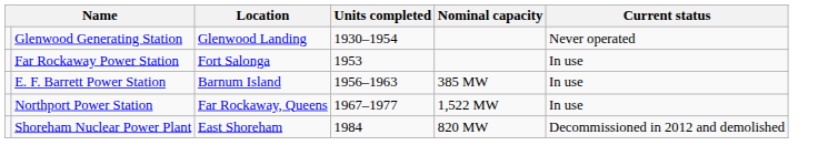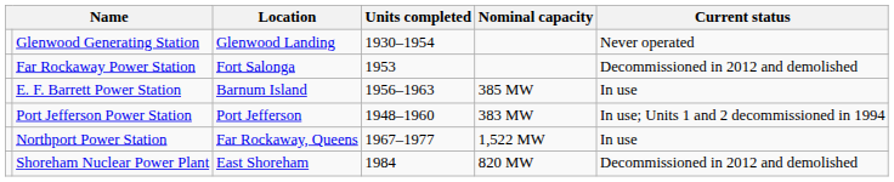 <table class="wikitable sortable">
 <tr>
 <th colspan="2">Name</th>
 <th>Location</th>
 <th>Units completed</th>
 <th>Nominal capacity</th>
 <th>Current status</th>
 </tr>
 <tr>
 <td></td>
 <td><a href='#'>Glenwood Generating Station</a></td>
 <td><a href='#'>Glenwood Landing</a></td>
 <td>1930–1954</td>
 <td></td>
 <td>Never operated</td>
 </tr>
 <tr>
 <td></td>
 <td><a href='#'>Far Rockaway Power Station</a></td>
 <td><a href='#'>Fort Salonga</a></td>
 <td>1953</td>
 <td></td>
-<td>In use</td>
+<td>Decommissioned in 2012 and demolished</td>
 </tr>
 <tr>
 <td></td>
 <td><a href='#'>E. F. Barrett Power Station</a></td>
 <td><a href='#'>Barnum Island</a></td>
 <td>1956–1963</td>
 <td>385 MW</td>
 <td>In use</td>
+</tr>
+<tr>
+<td></td>
+<td><a href='#'>Port Jefferson Power Station</a></td>
+<td><a href='#'>Port Jefferson</a></td>
+<td>1948–1960</td>
+<td>383 MW</td>
+<td>In use; Units 1 and 2 decommissioned in 1994</td>
 </tr>
 <tr>
 <td></td>
 <td><a href='#'>Northport Power Station</a></td>
 <td><a href='#'>Far Rockaway, Queens</a></td>
 <td>1967–1977</td>
 <td>1,522 MW</td>
 <td>In use</td>
 </tr>
 <tr>
 <td></td>
 <td><a href='#'>Shoreham Nuclear Power Plant</a></td>
 <td><a href='#'>East Shoreham</a></td>
 <td>1984</td>
 <td>820 MW</td>
 <td>Decommissioned in 2012 and demolished</td>
 </tr>
 </table>
